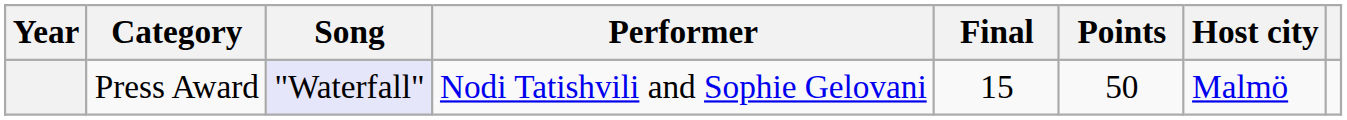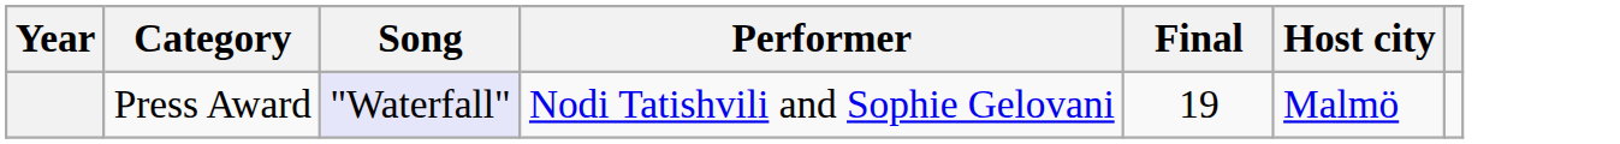 <table class="wikitable plainrowheaders" style="font-size: 95%">
 <tr>
 <th>Year</th>
 <th>Category</th>
 <th>Song</th>
 <th>Performer</th>
 <th width=50px>Final</th>
-<th width=50px>Points</th>
 <th>Host city</th>
 <th></th>
 </tr>
 <tr>
 <th scope="row"></th>
 <td>Press Award</td>
 <td style="background: lavender;">"Waterfall"</td>
 <td><a href='#'>Nodi Tatishvili</a> and <a href='#'>Sophie Gelovani</a></td>
-<td style="text-align:center;">15</td>
-<td style="text-align:center;">50</td>
+<td style="text-align:center;">19</td>
 <td> <a href='#'>Malmö</a></td>
 <td></td>
 </tr>
 </table>
